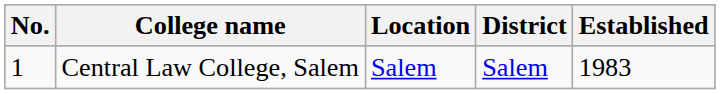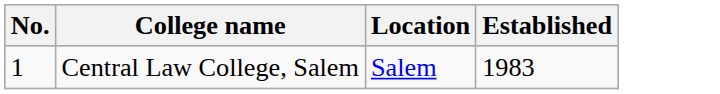 <table class="wikitable sortable">
 <tr>
 <th>No.</th>
 <th>College name</th>
 <th>Location</th>
-<th>District</th>
 <th>Established</th>
 </tr>
 <tr>
 <td>1</td>
 <td>Central Law College, Salem</td>
 <td><a href='#'>Salem</a></td>
-<td><a href='#'>Salem</a></td>
 <td>1983</td>
 </tr>
 </table>
